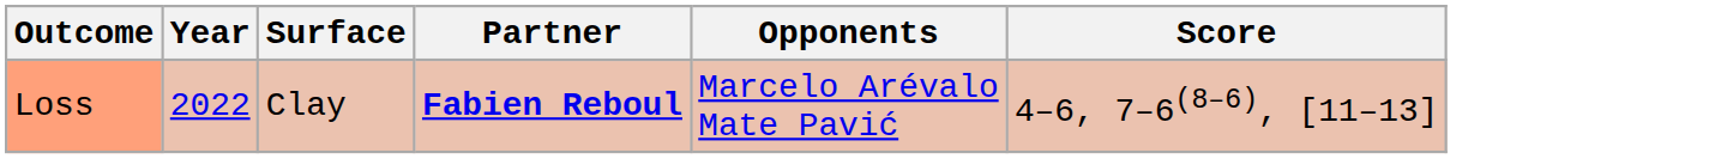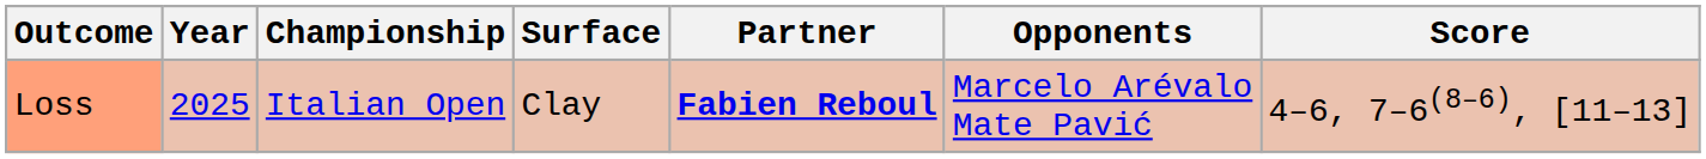 <table class="sortable wikitable">
 <tr>
 <th>Outcome</th>
 <th>Year</th>
+<th>Championship</th>
 <th>Surface</th>
 <th>Partner</th>
 <th>Opponents</th>
 <th class="unsortable">Score</th>
 </tr>
 <tr bgcolor=ebc2af>
 <td bgcolor= FFA07A>Loss</td>
-<td><a href='#'>2022</a></td>
+<td><a href='#'>2025</a></td>
+<td><a href='#'>Italian Open</a></td>
 <td>Clay</td>
 <td><strong> <a href='#'>Fabien Reboul</a></strong></td>
 <td> <a href='#'>Marcelo Arévalo</a><br> <a href='#'>Mate Pavić</a></td>
 <td>4–6, 7–6<sup>(8–6)</sup>, [11–13]</td>
 </tr>
 </table>
